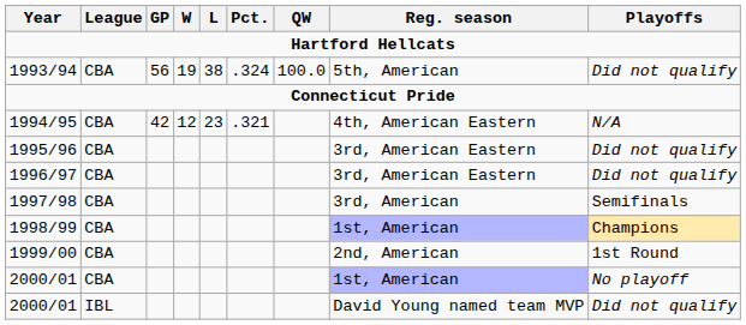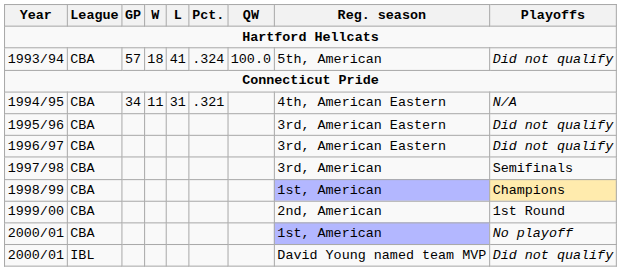 <table class="wikitable">
 <tr>
 <th>Year</th>
 <th>League</th>
 <th>GP</th>
 <th>W</th>
 <th>L</th>
 <th>Pct.</th>
 <th>QW</th>
 <th>Reg. season</th>
 <th>Playoffs</th>
 </tr>
 <tr>
 <td colspan="11" style="text-align:center;"><strong>Hartford Hellcats</strong></td>
 </tr>
 <tr>
 <td>1993/94</td>
 <td>CBA</td>
-<td>56</td>
-<td>19</td>
-<td>38</td>
+<td>57</td>
+<td>18</td>
+<td>41</td>
 <td>.324</td>
 <td>100.0</td>
 <td>5th, American</td>
 <td><em>Did not qualify</em></td>
 </tr>
 <tr>
 <td colspan="11" style="text-align:center;"><strong>Connecticut Pride</strong></td>
 </tr>
 <tr>
 <td>1994/95</td>
 <td>CBA</td>
-<td>42</td>
-<td>12</td>
-<td>23</td>
+<td>34</td>
+<td>11</td>
+<td>31</td>
 <td>.321</td>
 <td></td>
 <td>4th, American Eastern</td>
 <td><em>N/A</em></td>
 </tr>
 <tr>
 <td>1995/96</td>
 <td>CBA</td>
 <td></td>
 <td></td>
 <td></td>
 <td></td>
 <td></td>
 <td>3rd, American Eastern</td>
 <td><em>Did not qualify</em></td>
 </tr>
 <tr>
 <td>1996/97</td>
 <td>CBA</td>
 <td></td>
 <td></td>
 <td></td>
 <td></td>
 <td></td>
 <td>3rd, American Eastern</td>
 <td><em>Did not qualify</em></td>
 </tr>
 <tr>
 <td>1997/98</td>
 <td>CBA</td>
 <td></td>
 <td></td>
 <td></td>
 <td></td>
 <td></td>
 <td>3rd, American</td>
 <td>Semifinals</td>
 </tr>
 <tr>
 <td>1998/99</td>
 <td>CBA</td>
 <td></td>
 <td></td>
 <td></td>
 <td></td>
 <td></td>
 <td bgcolor="B3B7FF">1st, American</td>
 <td bgcolor="FFEBAD">Champions</td>
 </tr>
 <tr>
 <td>1999/00</td>
 <td>CBA</td>
 <td></td>
 <td></td>
 <td></td>
 <td></td>
 <td></td>
 <td>2nd, American</td>
 <td>1st Round</td>
 </tr>
 <tr>
 <td>2000/01</td>
 <td>CBA</td>
 <td></td>
 <td></td>
 <td></td>
 <td></td>
 <td></td>
 <td bgcolor="B3B7FF">1st, American</td>
 <td><em>No playoff</em></td>
 </tr>
 <tr>
 <td>2000/01</td>
 <td>IBL</td>
 <td></td>
 <td></td>
 <td></td>
 <td></td>
 <td></td>
 <td>David Young named team MVP</td>
 <td><em>Did not qualify</em></td>
 </tr>
 </table>
